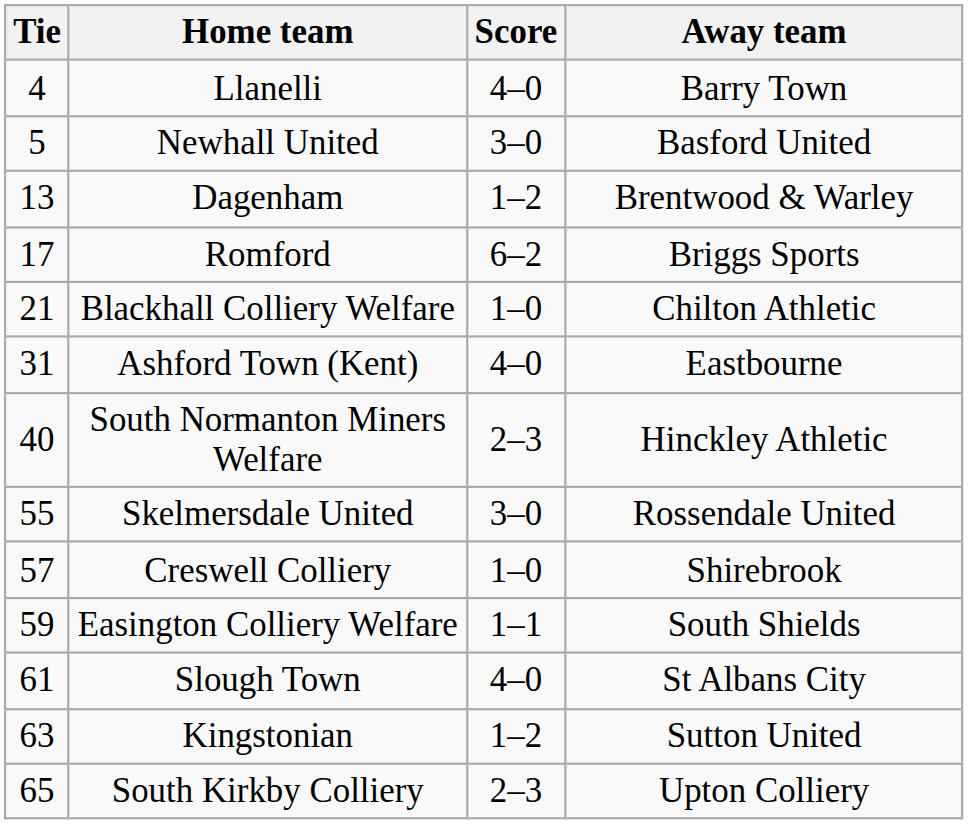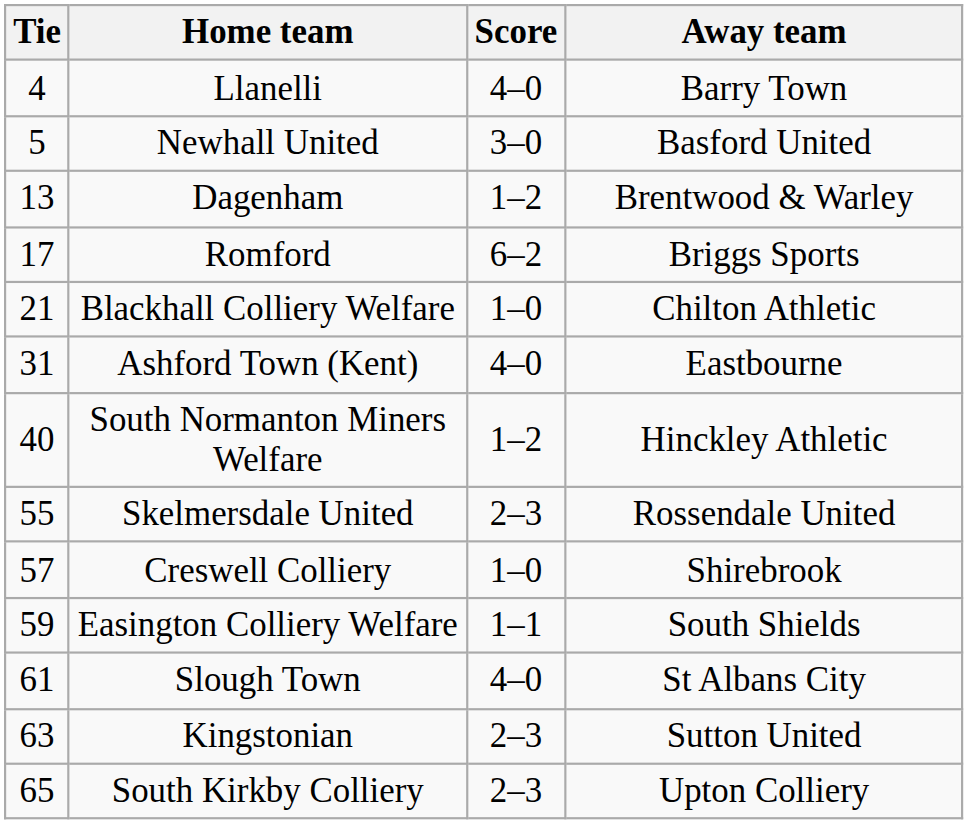 <table class="wikitable" style="text-align:center;">
 <tr>
 <th width=20>Tie</th>
 <th width=175>Home team</th>
 <th width=20>Score</th>
 <th width=175>Away team</th>
 </tr>
 <tr>
 <td>4</td>
 <td>Llanelli</td>
 <td>4–0</td>
 <td>Barry Town</td>
 </tr>
 <tr>
 <td>5</td>
 <td>Newhall United</td>
 <td>3–0</td>
 <td>Basford United</td>
 </tr>
 <tr>
 <td>13</td>
 <td>Dagenham</td>
 <td>1–2</td>
 <td>Brentwood & Warley</td>
 </tr>
 <tr>
 <td>17</td>
 <td>Romford</td>
 <td>6–2</td>
 <td>Briggs Sports</td>
 </tr>
 <tr>
 <td>21</td>
 <td>Blackhall Colliery Welfare</td>
 <td>1–0</td>
 <td>Chilton Athletic</td>
 </tr>
 <tr>
 <td>31</td>
 <td>Ashford Town (Kent)</td>
 <td>4–0</td>
 <td>Eastbourne</td>
 </tr>
 <tr>
 <td>40</td>
 <td>South Normanton Miners Welfare</td>
-<td>2–3</td>
+<td>1–2</td>
 <td>Hinckley Athletic</td>
 </tr>
 <tr>
 <td>55</td>
 <td>Skelmersdale United</td>
-<td>3–0</td>
+<td>2–3</td>
 <td>Rossendale United</td>
 </tr>
 <tr>
 <td>57</td>
 <td>Creswell Colliery</td>
 <td>1–0</td>
 <td>Shirebrook</td>
 </tr>
 <tr>
 <td>59</td>
 <td>Easington Colliery Welfare</td>
 <td>1–1</td>
 <td>South Shields</td>
 </tr>
 <tr>
 <td>61</td>
 <td>Slough Town</td>
 <td>4–0</td>
 <td>St Albans City</td>
 </tr>
 <tr>
 <td>63</td>
 <td>Kingstonian</td>
-<td>1–2</td>
+<td>2–3</td>
 <td>Sutton United</td>
 </tr>
 <tr>
 <td>65</td>
 <td>South Kirkby Colliery</td>
 <td>2–3</td>
 <td>Upton Colliery</td>
 </tr>
 </table>
